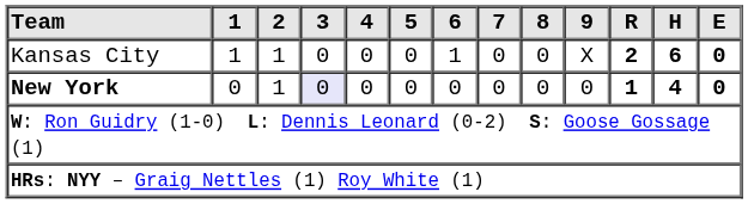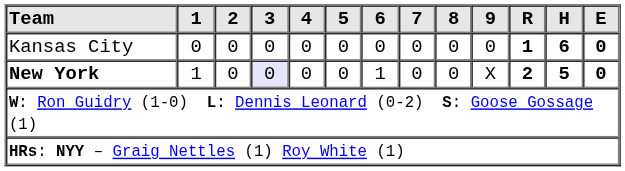 <table border=1 cellspacing=0 width=425 style="margin-left:3em;">
 <tr style="text-align:center; background-color:#e6e6e6;">
 <th align=left width=28%>Team</th>
 <th width=6%>1</th>
 <th width=6%>2</th>
 <th width=6%>3</th>
 <th width=6%>4</th>
 <th width=6%>5</th>
 <th width=6%>6</th>
 <th width=6%>7</th>
 <th width=6%>8</th>
 <th width=6%>9</th>
 <th width=6%>R</th>
 <th width=6%>H</th>
 <th width=6%>E</th>
 </tr>
 <tr style="text-align:center;">
 <td align=left>Kansas City</td>
-<td>1</td>
+<td>0</td>
+<td>0</td>
+<td>0</td>
+<td>0</td>
+<td>0</td>
+<td>0</td>
+<td>0</td>
+<td>0</td>
+<td>0</td>
+<td><strong>1</strong></td>
+<td><strong>6</strong></td>
+<td><strong>0</strong></td>
+</tr>
+<tr style="text-align:center;">
+<td align=left><strong>New York</strong></td>
 <td>1</td>
 <td>0</td>
+<td style="background: lavender;">0</td>
 <td>0</td>
 <td>0</td>
 <td>1</td>
 <td>0</td>
 <td>0</td>
 <td>X</td>
 <td><strong>2</strong></td>
-<td><strong>6</strong></td>
-<td><strong>0</strong></td>
-</tr>
-<tr style="text-align:center;">
-<td align=left><strong>New York</strong></td>
-<td>0</td>
-<td>1</td>
-<td style="background: lavender;">0</td>
-<td>0</td>
-<td>0</td>
-<td>0</td>
-<td>0</td>
-<td>0</td>
-<td>0</td>
-<td><strong>1</strong></td>
-<td><strong>4</strong></td>
+<td><strong>5</strong></td>
 <td><strong>0</strong></td>
 </tr>
 <tr style="text-align:left;">
 <td colspan=13><small><strong>W</strong>: <a href='#'>Ron Guidry</a> (1-0)  <strong>L</strong>: <a href='#'>Dennis Leonard</a> (0-2)  <strong>S</strong>: <a href='#'>Goose Gossage</a> (1)</small></td>
 </tr>
 <tr style="text-align:left;">
 <td colspan=13><small><strong>HRs</strong>: <strong>NYY</strong> – <a href='#'>Graig Nettles</a> (1) <a href='#'>Roy White</a> (1)</small></td>
 </tr>
 </table>
